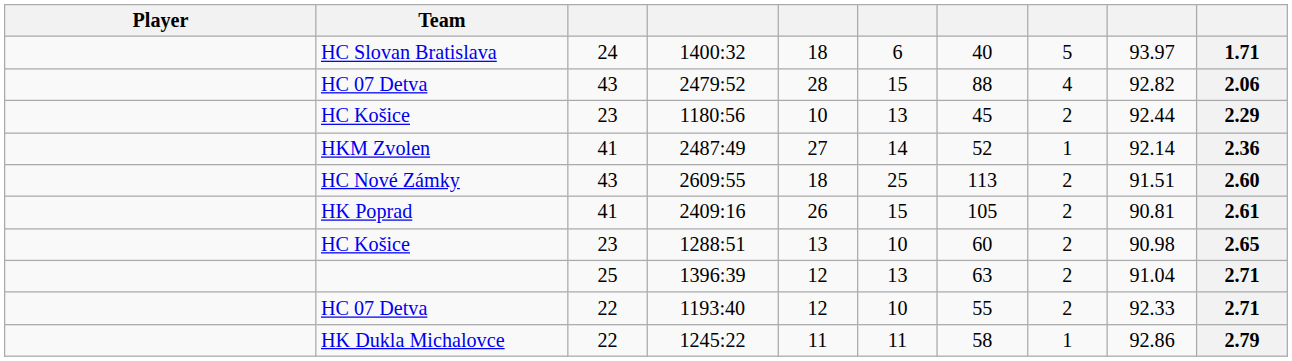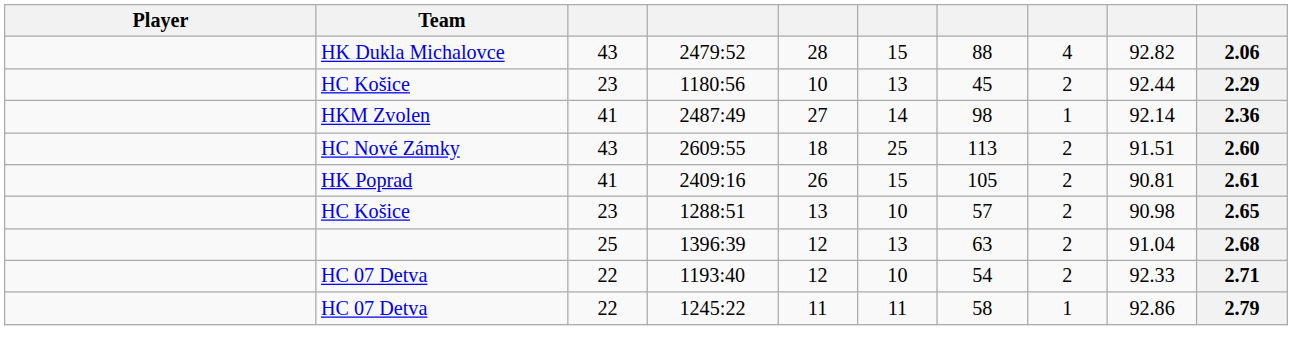 <table class="wikitable sortable" style="text-align: center">
 <tr>
 <th style="width: 15em;">Player</th>
 <th style="width: 12em;">Team</th>
 <th style="width: 3.5em;"></th>
 <th style="width: 6em;"></th>
 <th style="width: 3.5em;"></th>
 <th style="width: 3.5em;"></th>
 <th style="width: 4em;"></th>
 <th style="width: 3.5em;"></th>
 <th style="width: 4em;"></th>
 <th style="width: 4em;"></th>
 </tr>
 <tr>
 <td style="text-align:left;"> </td>
-<td style="text-align:left;"><a href='#'>HC Slovan Bratislava</a></td>
-<td>24</td>
-<td>1400:32</td>
-<td>18</td>
-<td>6</td>
-<td>40</td>
-<td>5</td>
-<td>93.97</td>
-<th>1.71</th>
-</tr>
-<tr>
-<td style="text-align:left;"> </td>
-<td style="text-align:left;"><a href='#'>HC 07 Detva</a></td>
+<td style="text-align:left;"><a href='#'>HK Dukla Michalovce</a></td>
 <td>43</td>
 <td>2479:52</td>
 <td>28</td>
 <td>15</td>
 <td>88</td>
 <td>4</td>
 <td>92.82</td>
 <th>2.06</th>
 </tr>
 <tr>
 <td style="text-align:left;"> </td>
 <td style="text-align:left;"><a href='#'>HC Košice</a></td>
 <td>23</td>
 <td>1180:56</td>
 <td>10</td>
 <td>13</td>
 <td>45</td>
 <td>2</td>
 <td>92.44</td>
 <th>2.29</th>
 </tr>
 <tr>
 <td style="text-align:left;"> </td>
 <td style="text-align:left;"><a href='#'>HKM Zvolen</a></td>
 <td>41</td>
 <td>2487:49</td>
 <td>27</td>
 <td>14</td>
-<td>52</td>
+<td>98</td>
 <td>1</td>
 <td>92.14</td>
 <th>2.36</th>
 </tr>
 <tr>
 <td style="text-align:left;"></td>
 <td style="text-align:left;"><a href='#'>HC Nové Zámky</a></td>
 <td>43</td>
 <td>2609:55</td>
 <td>18</td>
 <td>25</td>
 <td>113</td>
 <td>2</td>
 <td>91.51</td>
 <th>2.60</th>
 </tr>
 <tr>
 <td style="text-align:left;"> </td>
 <td style="text-align:left;"><a href='#'>HK Poprad</a></td>
 <td>41</td>
 <td>2409:16</td>
 <td>26</td>
 <td>15</td>
 <td>105</td>
 <td>2</td>
 <td>90.81</td>
 <th>2.61</th>
 </tr>
 <tr>
 <td style="text-align:left;"> </td>
 <td style="text-align:left;"><a href='#'>HC Košice</a></td>
 <td>23</td>
 <td>1288:51</td>
 <td>13</td>
 <td>10</td>
-<td>60</td>
+<td>57</td>
 <td>2</td>
 <td>90.98</td>
 <th>2.65</th>
 </tr>
 <tr>
 <td style="text-align:left;"> </td>
 <td style="text-align:left;"></td>
 <td>25</td>
 <td>1396:39</td>
 <td>12</td>
 <td>13</td>
 <td>63</td>
 <td>2</td>
 <td>91.04</td>
-<th>2.71</th>
+<th>2.68</th>
 </tr>
 <tr>
 <td style="text-align:left;"> </td>
 <td style="text-align:left;"><a href='#'>HC 07 Detva</a></td>
 <td>22</td>
 <td>1193:40</td>
 <td>12</td>
 <td>10</td>
-<td>55</td>
+<td>54</td>
 <td>2</td>
 <td>92.33</td>
 <th>2.71</th>
 </tr>
 <tr>
 <td style="text-align:left;"> </td>
-<td style="text-align:left;"><a href='#'>HK Dukla Michalovce</a></td>
+<td style="text-align:left;"><a href='#'>HC 07 Detva</a></td>
 <td>22</td>
 <td>1245:22</td>
 <td>11</td>
 <td>11</td>
 <td>58</td>
 <td>1</td>
 <td>92.86</td>
 <th>2.79</th>
 </tr>
 </table>
